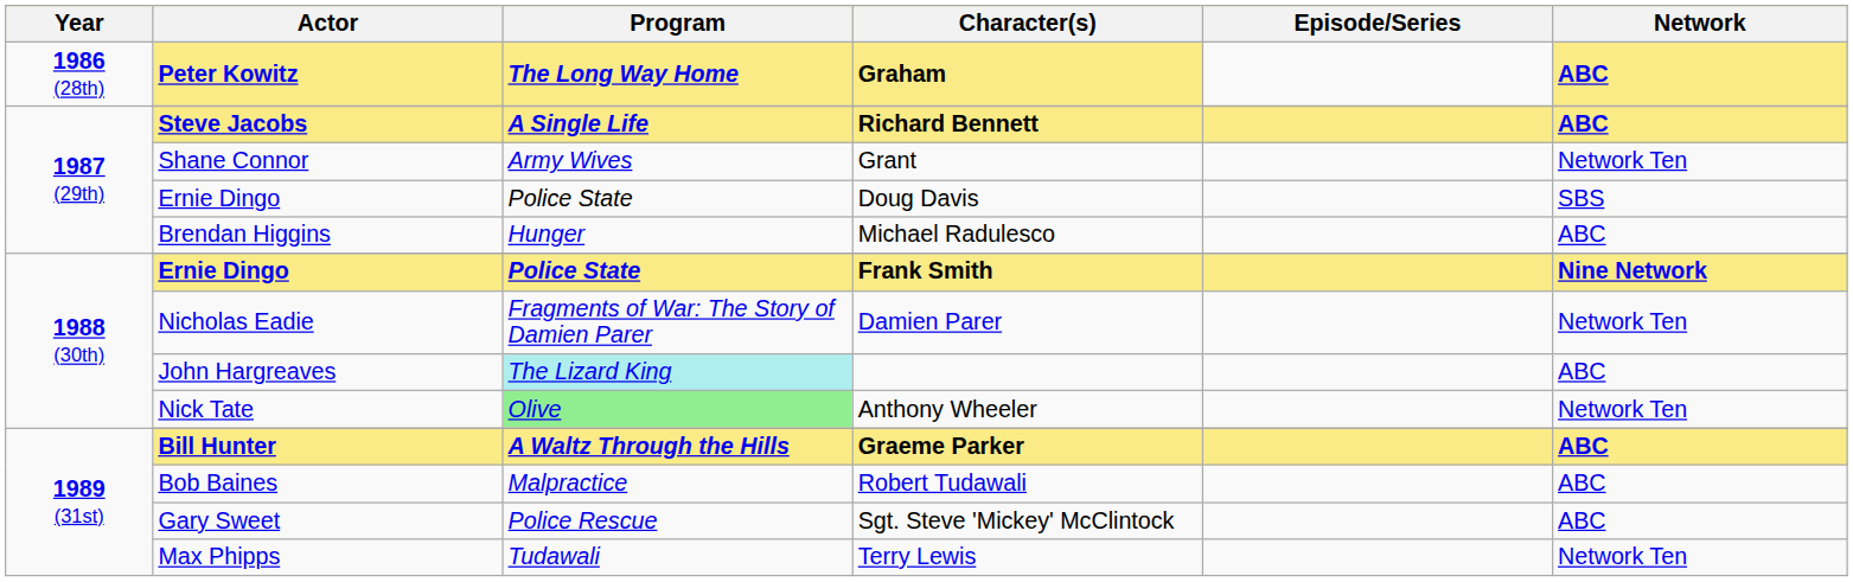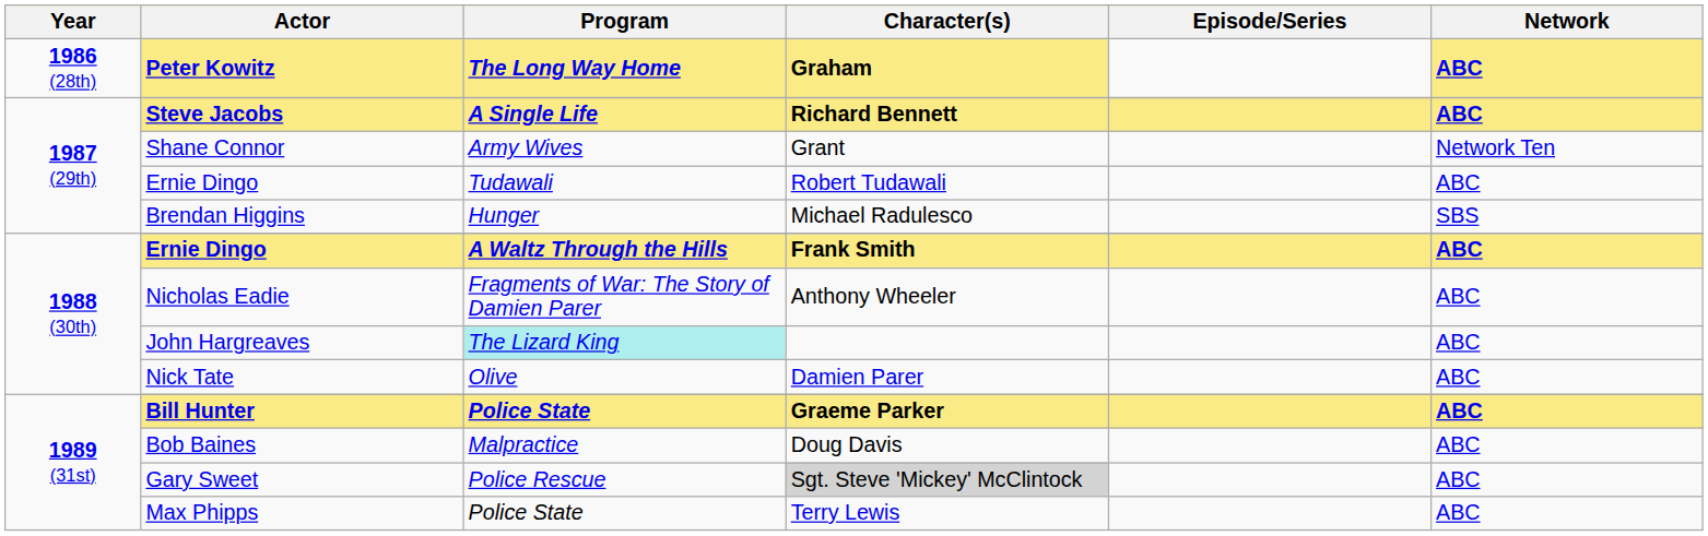 <table class="wikitable" style="width:100%">
 <tr style="background:#faeb86;">
 <th style="width:8%;">Year</th>
 <th style="width:19%;">Actor</th>
 <th style="width:19%;">Program</th>
 <th style="width:19%;">Character(s)</th>
 <th style="width:19%;">Episode/Series</th>
 <th style="width:19%;">Network</th>
 </tr>
 <tr>
 <td style="text-align:center"><strong><a href='#'>1986</a></strong><br><small><a href='#'>(28th)</a></small></td>
 <td style="background:#FAEB86;"><strong><a href='#'>Peter Kowitz</a></strong></td>
 <td style="background:#FAEB86;"><strong><em><a href='#'>The Long Way Home</a></em></strong></td>
 <td style="background:#FAEB86;"><strong>Graham</strong></td>
 <td></td>
 <td style="background:#FAEB86;"><strong><a href='#'>ABC</a></strong></td>
 </tr>
 <tr>
 <td rowspan="5"  style="text-align:center; text-align:center;"><strong><a href='#'>1987</a></strong><br><small><a href='#'>(29th)</a></small></td>
 </tr>
 <tr style="background:#FAEB86;">
 <td><strong><a href='#'>Steve Jacobs</a></strong></td>
 <td><strong><em><a href='#'>A Single Life</a></em></strong></td>
 <td><strong>Richard Bennett</strong></td>
 <td></td>
 <td><strong><a href='#'>ABC</a></strong></td>
 </tr>
 <tr>
 <td><a href='#'>Shane Connor</a></td>
 <td><em><a href='#'>Army Wives</a></em></td>
 <td>Grant</td>
 <td></td>
 <td><a href='#'>Network Ten</a></td>
 </tr>
 <tr>
 <td><a href='#'>Ernie Dingo</a></td>
-<td><em>Police State</em></td>
-<td>Doug Davis</td>
+<td><em><a href='#'>Tudawali</a></em></td>
+<td><a href='#'>Robert Tudawali</a></td>
 <td></td>
-<td><a href='#'>SBS</a></td>
+<td><a href='#'>ABC</a></td>
 </tr>
 <tr>
 <td><a href='#'>Brendan Higgins</a></td>
 <td><em><a href='#'>Hunger</a></em></td>
 <td>Michael Radulesco</td>
 <td></td>
-<td><a href='#'>ABC</a></td>
+<td><a href='#'>SBS</a></td>
 </tr>
 <tr>
 <td rowspan=5 style="text-align:center"><strong><a href='#'>1988</a></strong><br><small><a href='#'>(30th)</a></small></td>
 </tr>
 <tr style="background:#FAEB86;">
 <td><strong><a href='#'>Ernie Dingo</a></strong></td>
-<td><strong><em><a href='#'>Police State</a></em></strong></td>
+<td><strong><em><a href='#'>A Waltz Through the Hills</a></em></strong></td>
 <td><strong>Frank Smith</strong></td>
 <td></td>
-<td><strong><a href='#'>Nine Network</a></strong></td>
+<td><strong><a href='#'>ABC</a></strong></td>
 </tr>
 <tr>
 <td><a href='#'>Nicholas Eadie</a></td>
 <td><em><a href='#'>Fragments of War: The Story of Damien Parer</a></em></td>
-<td><a href='#'>Damien Parer</a></td>
+<td>Anthony Wheeler</td>
 <td></td>
-<td><a href='#'>Network Ten</a></td>
+<td><a href='#'>ABC</a></td>
 </tr>
 <tr>
 <td><a href='#'>John Hargreaves</a></td>
 <td style="background: paleturquoise;"><em><a href='#'>The Lizard King</a></em></td>
 <td></td>
 <td></td>
 <td><a href='#'>ABC</a></td>
 </tr>
 <tr>
 <td><a href='#'>Nick Tate</a></td>
-<td style="background: lightgreen;"><em><a href='#'>Olive</a></em></td>
-<td>Anthony Wheeler</td>
+<td><em><a href='#'>Olive</a></em></td>
+<td><a href='#'>Damien Parer</a></td>
 <td></td>
-<td><a href='#'>Network Ten</a></td>
+<td><a href='#'>ABC</a></td>
 </tr>
 <tr>
 <td rowspan=5 style="text-align:center"><strong><a href='#'>1989</a></strong><br><small><a href='#'>(31st)</a></small></td>
 </tr>
 <tr style="background:#FAEB86;">
 <td><strong><a href='#'>Bill Hunter</a></strong></td>
-<td><strong><em><a href='#'>A Waltz Through the Hills</a></em></strong></td>
+<td><strong><em><a href='#'>Police State</a></em></strong></td>
 <td><strong>Graeme Parker</strong></td>
 <td></td>
 <td><strong><a href='#'>ABC</a></strong></td>
 </tr>
 <tr>
 <td><a href='#'>Bob Baines</a></td>
 <td><em><a href='#'>Malpractice</a></em></td>
-<td><a href='#'>Robert Tudawali</a></td>
+<td>Doug Davis</td>
 <td></td>
 <td><a href='#'>ABC</a></td>
 </tr>
 <tr>
 <td><a href='#'>Gary Sweet</a></td>
 <td><em><a href='#'>Police Rescue</a></em></td>
-<td>Sgt. Steve 'Mickey' McClintock</td>
+<td style="background: lightgrey;">Sgt. Steve 'Mickey' McClintock</td>
 <td></td>
 <td><a href='#'>ABC</a></td>
 </tr>
 <tr>
 <td><a href='#'>Max Phipps</a></td>
-<td><em><a href='#'>Tudawali</a></em></td>
+<td><em>Police State</em></td>
 <td><a href='#'>Terry Lewis</a></td>
 <td></td>
-<td><a href='#'>Network Ten</a></td>
+<td><a href='#'>ABC</a></td>
 </tr>
 </table>
